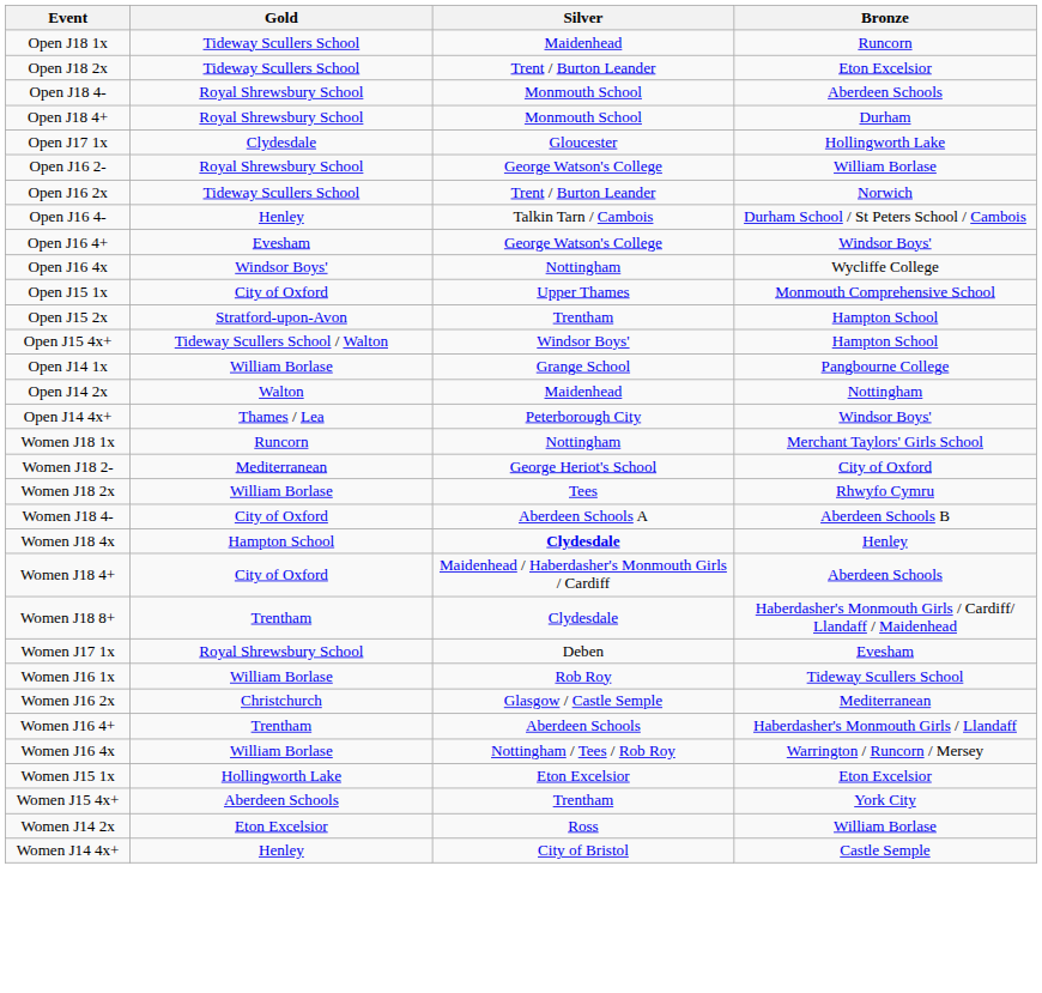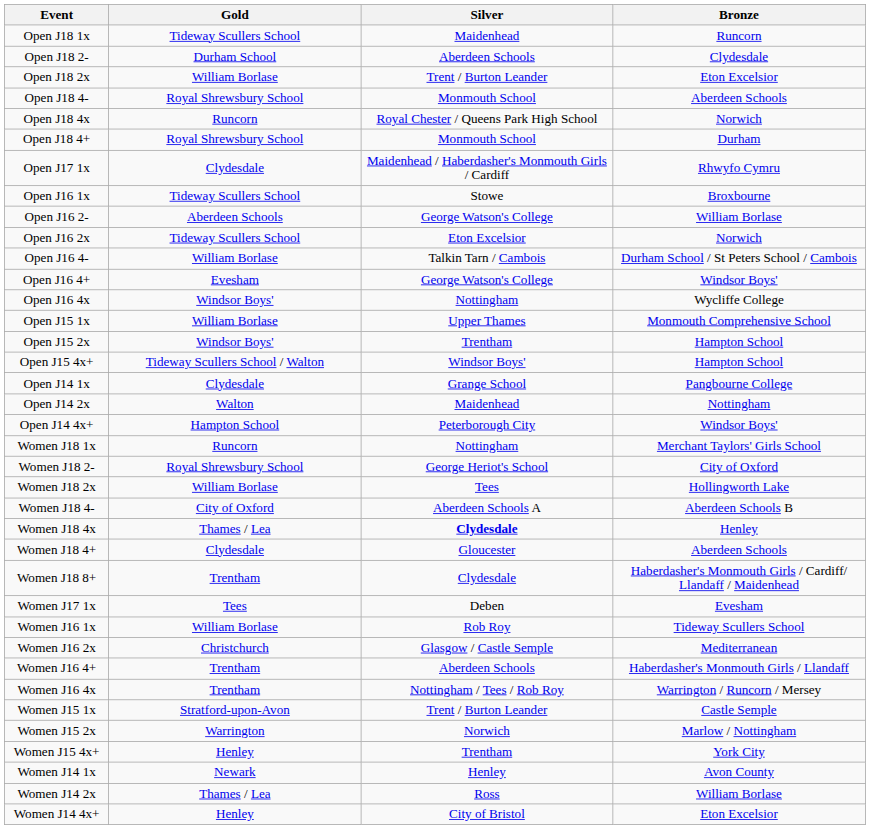 <table class="wikitable" style="text-align:center">
 <tr>
 <th width=120>Event</th>
 <th width=300>Gold</th>
 <th width=300>Silver</th>
 <th width=300>Bronze</th>
 </tr>
 <tr>
 <td>Open J18 1x</td>
 <td><a href='#'>Tideway Scullers School</a></td>
 <td><a href='#'>Maidenhead</a></td>
 <td><a href='#'>Runcorn</a></td>
 </tr>
 <tr>
+<td>Open J18 2-</td>
+<td><a href='#'>Durham School</a></td>
+<td><a href='#'>Aberdeen Schools</a></td>
+<td><a href='#'>Clydesdale</a></td>
+</tr>
+<tr>
 <td>Open J18 2x</td>
-<td><a href='#'>Tideway Scullers School</a></td>
+<td><a href='#'>William Borlase</a></td>
 <td><a href='#'>Trent</a> / <a href='#'>Burton Leander</a></td>
 <td><a href='#'>Eton Excelsior</a></td>
 </tr>
 <tr>
 <td>Open J18 4-</td>
 <td><a href='#'>Royal Shrewsbury School</a></td>
 <td><a href='#'>Monmouth School</a></td>
 <td><a href='#'>Aberdeen Schools</a></td>
 </tr>
 <tr>
+<td>Open J18 4x</td>
+<td><a href='#'>Runcorn</a></td>
+<td><a href='#'>Royal Chester</a> / Queens Park High School</td>
+<td><a href='#'>Norwich</a></td>
+</tr>
+<tr>
 <td>Open J18 4+</td>
 <td><a href='#'>Royal Shrewsbury School</a></td>
 <td><a href='#'>Monmouth School</a></td>
 <td><a href='#'>Durham</a></td>
 </tr>
 <tr>
 <td>Open J17 1x</td>
 <td><a href='#'>Clydesdale</a></td>
-<td><a href='#'>Gloucester</a></td>
-<td><a href='#'>Hollingworth Lake</a></td>
+<td><a href='#'>Maidenhead</a> / <a href='#'>Haberdasher's Monmouth Girls</a> / Cardiff</td>
+<td><a href='#'>Rhwyfo Cymru</a></td>
+</tr>
+<tr>
+<td>Open J16 1x</td>
+<td><a href='#'>Tideway Scullers School</a></td>
+<td>Stowe</td>
+<td><a href='#'>Broxbourne</a></td>
 </tr>
 <tr>
 <td>Open J16 2-</td>
-<td><a href='#'>Royal Shrewsbury School</a></td>
+<td><a href='#'>Aberdeen Schools</a></td>
 <td><a href='#'>George Watson's College</a></td>
 <td><a href='#'>William Borlase</a></td>
 </tr>
 <tr>
 <td>Open J16 2x</td>
 <td><a href='#'>Tideway Scullers School</a></td>
-<td><a href='#'>Trent</a> / <a href='#'>Burton Leander</a></td>
+<td><a href='#'>Eton Excelsior</a></td>
 <td><a href='#'>Norwich</a></td>
 </tr>
 <tr>
 <td>Open J16 4-</td>
-<td><a href='#'>Henley</a></td>
+<td><a href='#'>William Borlase</a></td>
 <td>Talkin Tarn / <a href='#'>Cambois</a></td>
 <td><a href='#'>Durham School</a> / St Peters School / <a href='#'>Cambois</a></td>
 </tr>
 <tr>
 <td>Open J16 4+</td>
 <td><a href='#'>Evesham</a></td>
 <td><a href='#'>George Watson's College</a></td>
 <td><a href='#'>Windsor Boys'</a></td>
 </tr>
 <tr>
 <td>Open J16 4x</td>
 <td><a href='#'>Windsor Boys'</a></td>
 <td><a href='#'>Nottingham</a></td>
 <td>Wycliffe College</td>
 </tr>
 <tr>
 <td>Open J15 1x</td>
-<td><a href='#'>City of Oxford</a></td>
+<td><a href='#'>William Borlase</a></td>
 <td><a href='#'>Upper Thames</a></td>
 <td><a href='#'>Monmouth Comprehensive School</a></td>
 </tr>
 <tr>
 <td>Open J15 2x</td>
-<td><a href='#'>Stratford-upon-Avon</a></td>
+<td><a href='#'>Windsor Boys'</a></td>
 <td><a href='#'>Trentham</a></td>
 <td><a href='#'>Hampton School</a></td>
 </tr>
 <tr>
 <td>Open J15 4x+</td>
 <td><a href='#'>Tideway Scullers School</a> / <a href='#'>Walton</a></td>
 <td><a href='#'>Windsor Boys'</a></td>
 <td><a href='#'>Hampton School</a></td>
 </tr>
 <tr>
 <td>Open J14 1x</td>
-<td><a href='#'>William Borlase</a></td>
+<td><a href='#'>Clydesdale</a></td>
 <td><a href='#'>Grange School</a></td>
 <td><a href='#'>Pangbourne College</a></td>
 </tr>
 <tr>
 <td>Open J14 2x</td>
 <td><a href='#'>Walton</a></td>
 <td><a href='#'>Maidenhead</a></td>
 <td><a href='#'>Nottingham</a></td>
 </tr>
 <tr>
 <td>Open J14 4x+</td>
-<td><a href='#'>Thames</a> / <a href='#'>Lea</a></td>
+<td><a href='#'>Hampton School</a></td>
 <td><a href='#'>Peterborough City</a></td>
 <td><a href='#'>Windsor Boys'</a></td>
 </tr>
 <tr>
 <td>Women J18 1x</td>
 <td><a href='#'>Runcorn</a></td>
 <td><a href='#'>Nottingham</a></td>
 <td><a href='#'>Merchant Taylors' Girls School</a></td>
 </tr>
 <tr>
 <td>Women J18 2-</td>
-<td><a href='#'>Mediterranean</a></td>
+<td><a href='#'>Royal Shrewsbury School</a></td>
 <td><a href='#'>George Heriot's School</a></td>
 <td><a href='#'>City of Oxford</a></td>
 </tr>
 <tr>
 <td>Women J18 2x</td>
 <td><a href='#'>William Borlase</a></td>
 <td><a href='#'>Tees</a></td>
-<td><a href='#'>Rhwyfo Cymru</a></td>
+<td><a href='#'>Hollingworth Lake</a></td>
 </tr>
 <tr>
 <td>Women J18 4-</td>
 <td><a href='#'>City of Oxford</a></td>
 <td><a href='#'>Aberdeen Schools</a> A</td>
 <td><a href='#'>Aberdeen Schools</a> B</td>
 </tr>
 <tr>
 <td>Women J18 4x</td>
-<td><a href='#'>Hampton School</a></td>
+<td><a href='#'>Thames</a> / <a href='#'>Lea</a></td>
 <td><strong><a href='#'>Clydesdale</a></strong></td>
 <td><a href='#'>Henley</a></td>
 </tr>
 <tr>
 <td>Women J18 4+</td>
-<td><a href='#'>City of Oxford</a></td>
-<td><a href='#'>Maidenhead</a> / <a href='#'>Haberdasher's Monmouth Girls</a> / Cardiff</td>
+<td><a href='#'>Clydesdale</a></td>
+<td><a href='#'>Gloucester</a></td>
 <td><a href='#'>Aberdeen Schools</a></td>
 </tr>
 <tr>
 <td>Women J18 8+</td>
 <td><a href='#'>Trentham</a></td>
 <td><a href='#'>Clydesdale</a></td>
 <td><a href='#'>Haberdasher's Monmouth Girls</a> / Cardiff/ <a href='#'>Llandaff</a> / <a href='#'>Maidenhead</a></td>
 </tr>
 <tr>
 <td>Women J17 1x</td>
-<td><a href='#'>Royal Shrewsbury School</a></td>
+<td><a href='#'>Tees</a></td>
 <td>Deben</td>
 <td><a href='#'>Evesham</a></td>
 </tr>
 <tr>
 <td>Women J16 1x</td>
 <td><a href='#'>William Borlase</a></td>
 <td><a href='#'>Rob Roy</a></td>
 <td><a href='#'>Tideway Scullers School</a></td>
 </tr>
 <tr>
 <td>Women J16 2x</td>
 <td><a href='#'>Christchurch</a></td>
 <td><a href='#'>Glasgow</a> / <a href='#'>Castle Semple</a></td>
 <td><a href='#'>Mediterranean</a></td>
 </tr>
 <tr>
 <td>Women J16 4+</td>
 <td><a href='#'>Trentham</a></td>
 <td><a href='#'>Aberdeen Schools</a></td>
 <td><a href='#'>Haberdasher's Monmouth Girls</a> / <a href='#'>Llandaff</a></td>
 </tr>
 <tr>
 <td>Women J16 4x</td>
-<td><a href='#'>William Borlase</a></td>
+<td><a href='#'>Trentham</a></td>
 <td><a href='#'>Nottingham</a> / <a href='#'>Tees</a> / <a href='#'>Rob Roy</a></td>
 <td><a href='#'>Warrington</a> / <a href='#'>Runcorn</a> / Mersey</td>
 </tr>
 <tr>
 <td>Women J15 1x</td>
-<td><a href='#'>Hollingworth Lake</a></td>
-<td><a href='#'>Eton Excelsior</a></td>
-<td><a href='#'>Eton Excelsior</a></td>
+<td><a href='#'>Stratford-upon-Avon</a></td>
+<td><a href='#'>Trent</a> / <a href='#'>Burton Leander</a></td>
+<td><a href='#'>Castle Semple</a></td>
+</tr>
+<tr>
+<td>Women J15 2x</td>
+<td><a href='#'>Warrington</a></td>
+<td><a href='#'>Norwich</a></td>
+<td><a href='#'>Marlow</a> / <a href='#'>Nottingham</a></td>
 </tr>
 <tr>
 <td>Women J15 4x+</td>
-<td><a href='#'>Aberdeen Schools</a></td>
+<td><a href='#'>Henley</a></td>
 <td><a href='#'>Trentham</a></td>
 <td><a href='#'>York City</a></td>
 </tr>
 <tr>
+<td>Women J14 1x</td>
+<td><a href='#'>Newark</a></td>
+<td><a href='#'>Henley</a></td>
+<td><a href='#'>Avon County</a></td>
+</tr>
+<tr>
 <td>Women J14 2x</td>
-<td><a href='#'>Eton Excelsior</a></td>
+<td><a href='#'>Thames</a> / <a href='#'>Lea</a></td>
 <td><a href='#'>Ross</a></td>
 <td><a href='#'>William Borlase</a></td>
 </tr>
 <tr>
 <td>Women J14 4x+</td>
 <td><a href='#'>Henley</a></td>
 <td><a href='#'>City of Bristol</a></td>
-<td><a href='#'>Castle Semple</a></td>
+<td><a href='#'>Eton Excelsior</a></td>
 </tr>
 </table>
